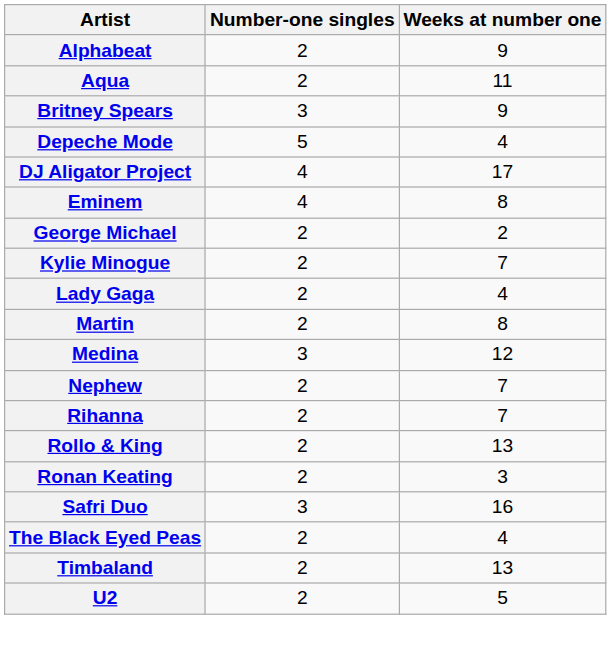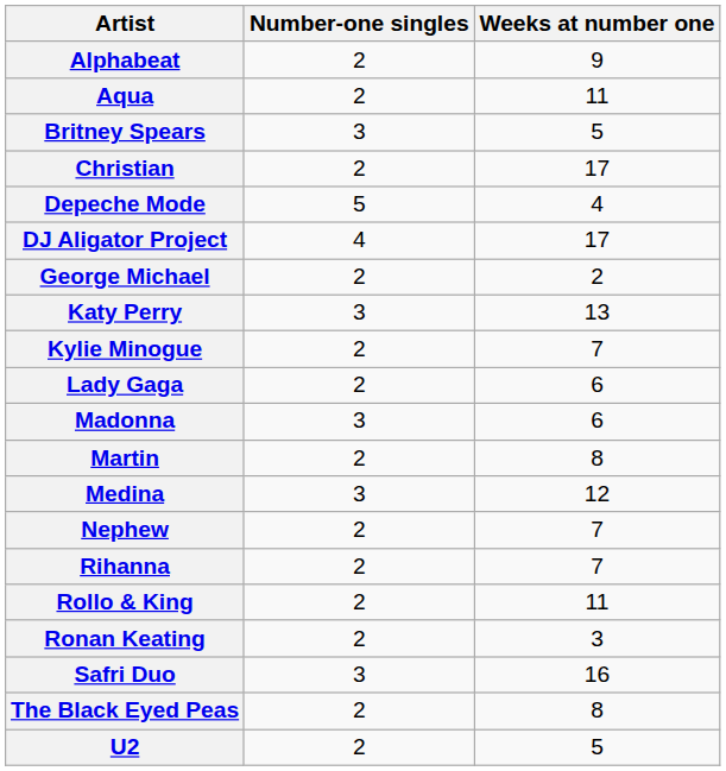 <table class="wikitable plainrowheaders sortable">
 <tr>
 <th scope=col>Artist</th>
 <th scope=col>Number-one singles</th>
 <th scope=col>Weeks at number one</th>
 </tr>
 <tr>
 <th scope=row><a href='#'>Alphabeat</a></th>
 <td align=center>2</td>
 <td align=center>9</td>
 </tr>
 <tr>
 <th scope=row><a href='#'>Aqua</a></th>
 <td align=center>2</td>
 <td align=center>11</td>
 </tr>
 <tr>
 <th scope=row><a href='#'>Britney Spears</a></th>
 <td align=center>3</td>
-<td align=center>9</td>
+<td align=center>5</td>
+</tr>
+<tr>
+<th scope=row><a href='#'>Christian</a></th>
+<td align=center>2</td>
+<td align=center>17</td>
 </tr>
 <tr>
 <th scope=row><a href='#'>Depeche Mode</a></th>
 <td align=center>5</td>
 <td align=center>4</td>
 </tr>
 <tr>
 <th scope=row><a href='#'>DJ Aligator Project</a></th>
 <td align=center>4</td>
 <td align=center>17</td>
 </tr>
 <tr>
-<th scope=row><a href='#'>Eminem</a></th>
-<td align=center>4</td>
-<td align=center>8</td>
-</tr>
-<tr>
 <th scope=row><a href='#'>George Michael</a></th>
 <td align=center>2</td>
 <td align=center>2</td>
+</tr>
+<tr>
+<th scope=row><a href='#'>Katy Perry</a></th>
+<td align=center>3</td>
+<td align=center>13</td>
 </tr>
 <tr>
 <th scope=row><a href='#'>Kylie Minogue</a></th>
 <td align=center>2</td>
 <td align=center>7</td>
 </tr>
 <tr>
 <th scope=row><a href='#'>Lady Gaga</a></th>
 <td align=center>2</td>
-<td align=center>4</td>
+<td align=center>6</td>
+</tr>
+<tr>
+<th scope=row><a href='#'>Madonna</a></th>
+<td align=center>3</td>
+<td align=center>6</td>
 </tr>
 <tr>
 <th scope=row><a href='#'>Martin</a></th>
 <td align=center>2</td>
 <td align=center>8</td>
 </tr>
 <tr>
 <th scope=row><a href='#'>Medina</a></th>
 <td align=center>3</td>
 <td align=center>12</td>
 </tr>
 <tr>
 <th scope=row><a href='#'>Nephew</a></th>
 <td align=center>2</td>
 <td align=center>7</td>
 </tr>
 <tr>
 <th scope=row><a href='#'>Rihanna</a></th>
 <td align=center>2</td>
 <td align=center>7</td>
 </tr>
 <tr>
 <th scope=row><a href='#'>Rollo & King</a></th>
 <td align=center>2</td>
-<td align=center>13</td>
+<td align=center>11</td>
 </tr>
 <tr>
 <th scope=row><a href='#'>Ronan Keating</a></th>
 <td align=center>2</td>
 <td align=center>3</td>
 </tr>
 <tr>
 <th scope=row><a href='#'>Safri Duo</a></th>
 <td align=center>3</td>
 <td align=center>16</td>
 </tr>
 <tr>
 <th scope=row><a href='#'>The Black Eyed Peas</a></th>
 <td align=center>2</td>
-<td align=center>4</td>
-</tr>
-<tr>
-<th scope=row><a href='#'>Timbaland</a></th>
-<td align=center>2</td>
-<td align=center>13</td>
+<td align=center>8</td>
 </tr>
 <tr>
 <th scope=row><a href='#'>U2</a></th>
 <td align=center>2</td>
 <td align=center>5</td>
 </tr>
 </table>
